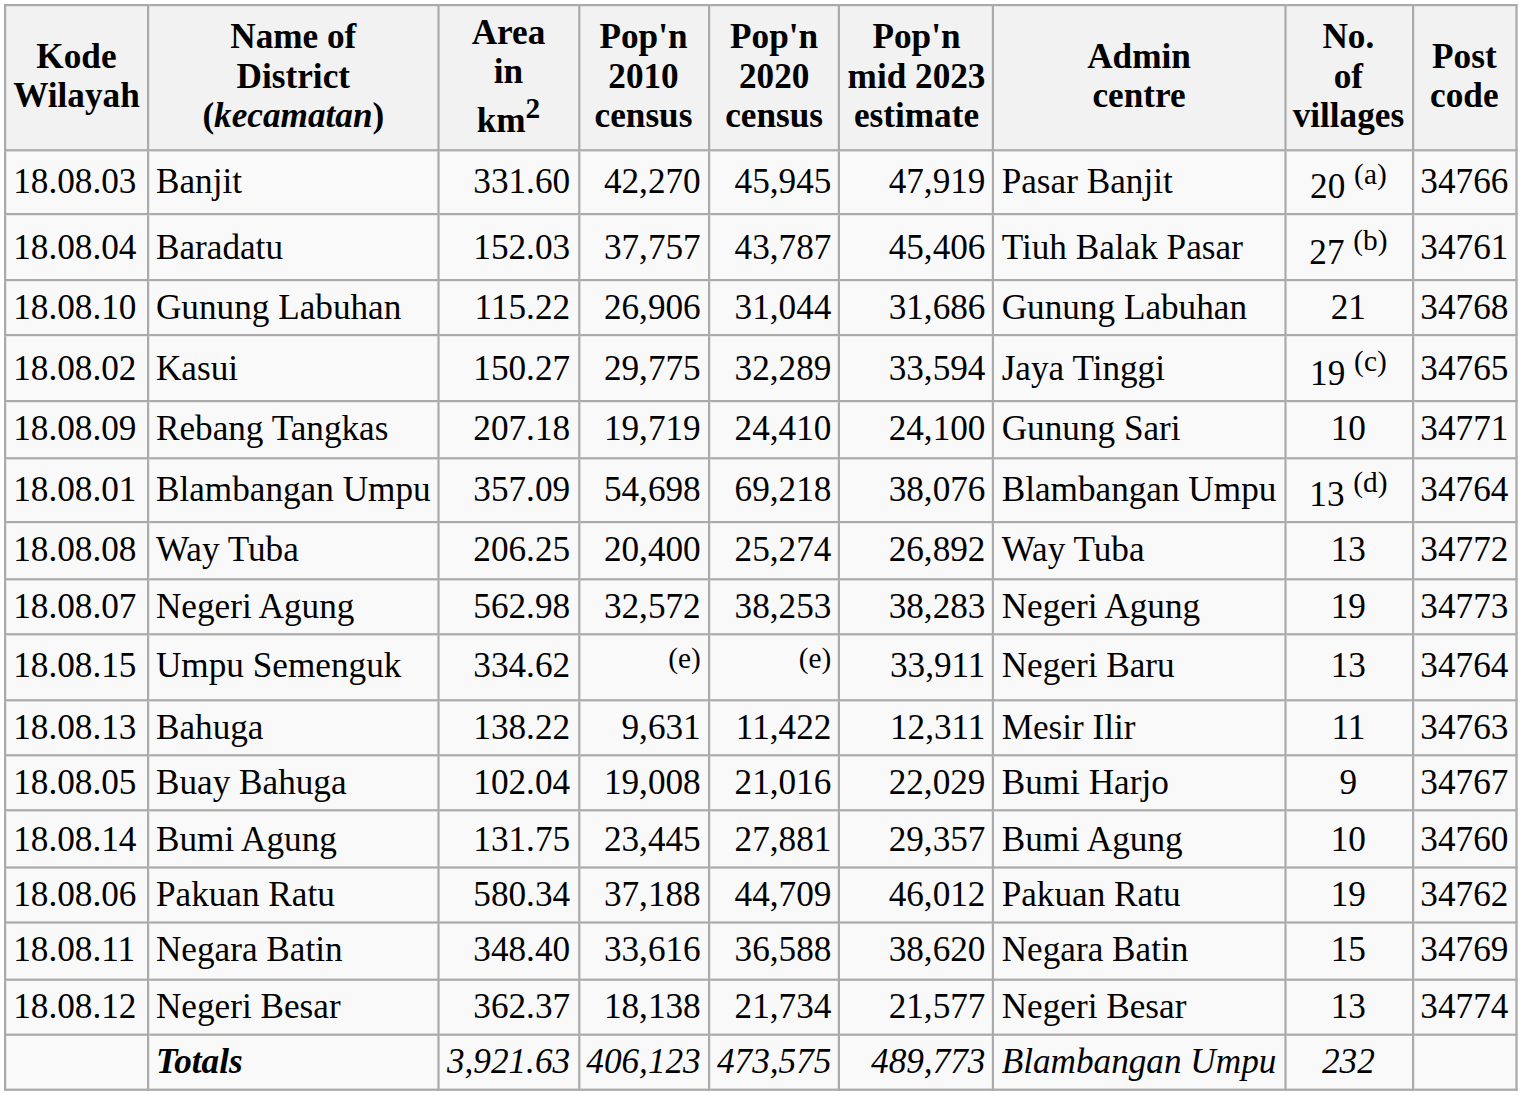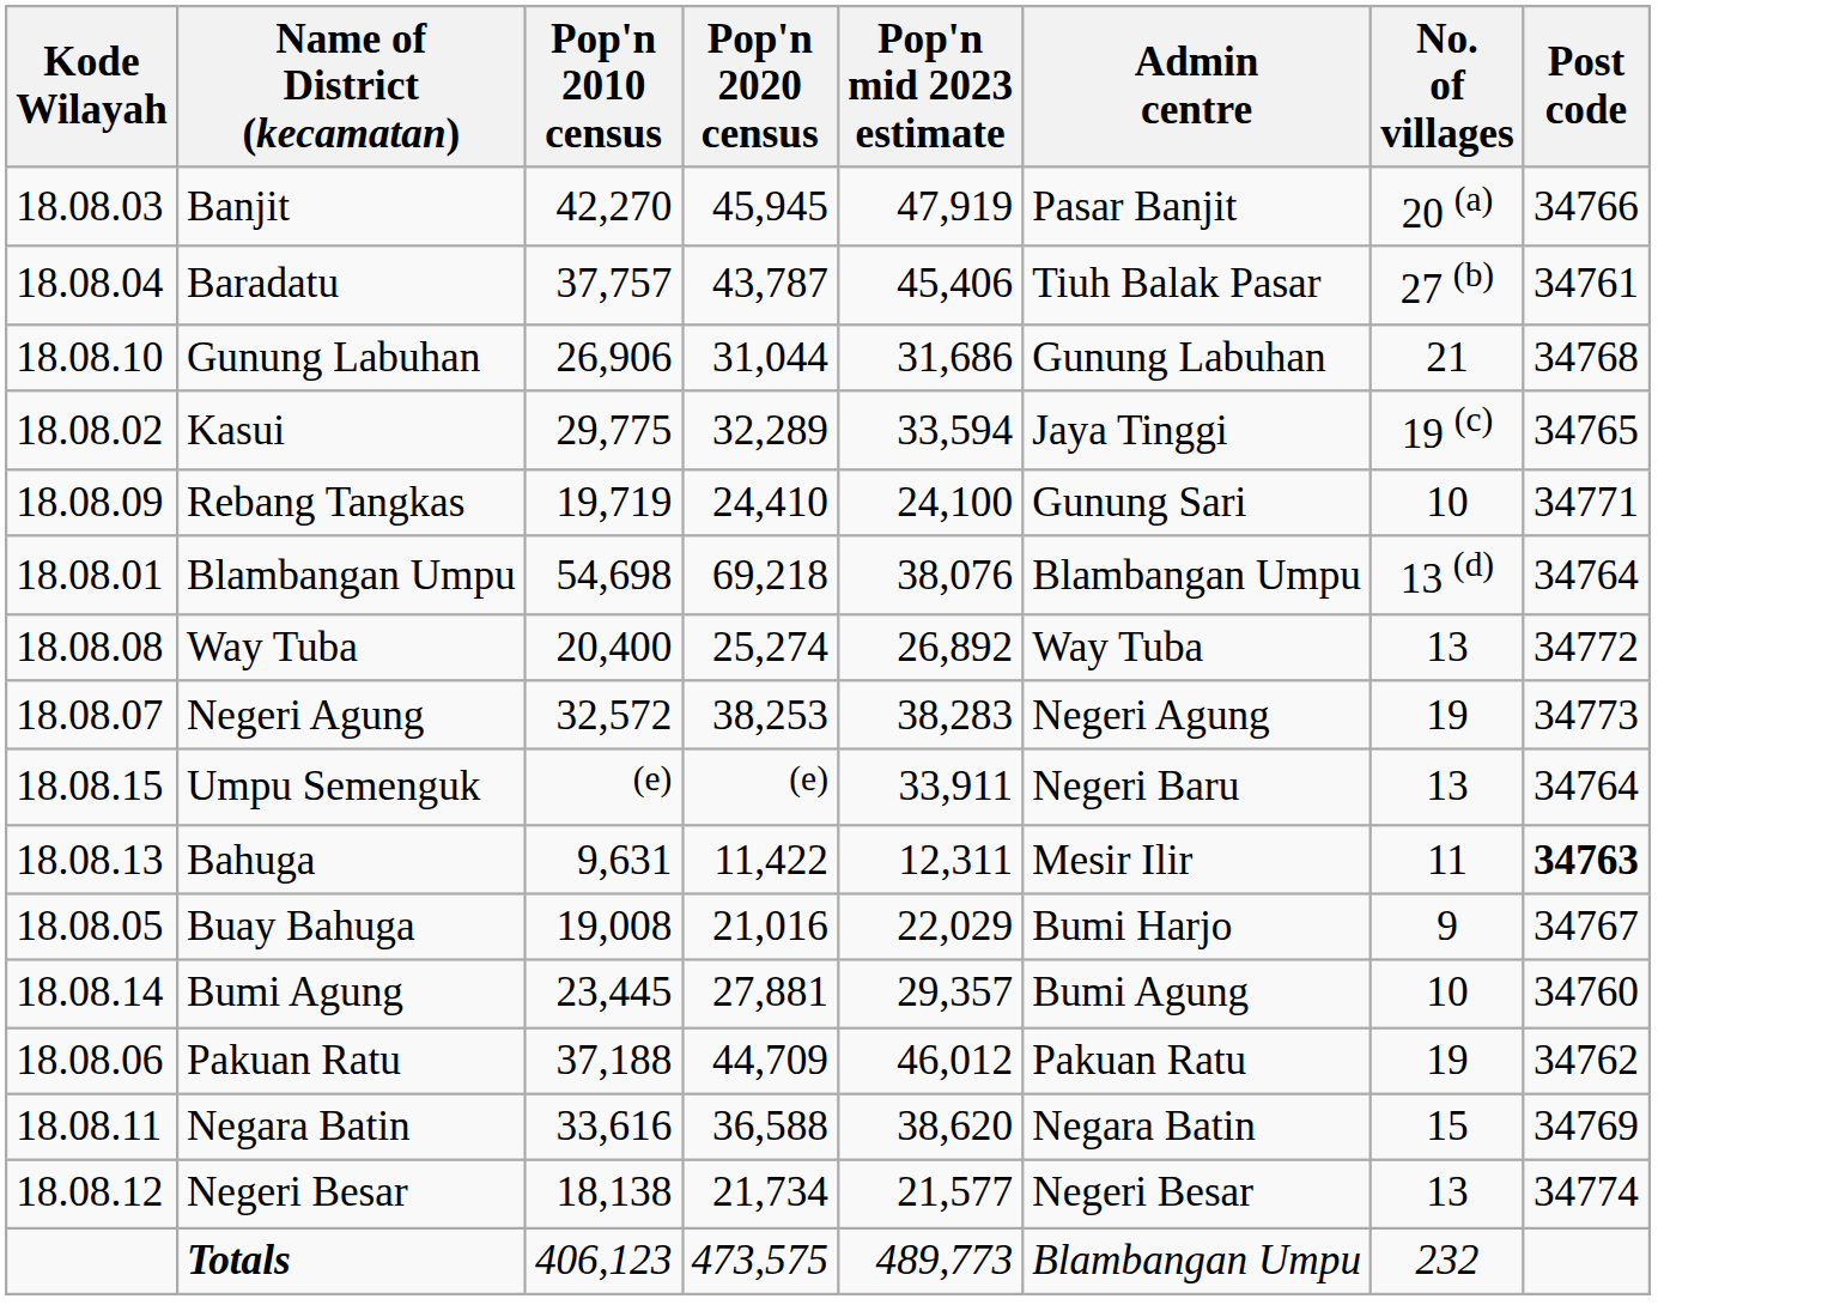 <table class="wikitable">
 <tr>
 <th>Kode <br>Wilayah</th>
 <th>Name of<br>District<br>(<em>kecamatan</em>)</th>
-<th>Area<br>in <br>km<sup>2</sup></th>
 <th>Pop'n <br>2010<br>census</th>
 <th>Pop'n <br>2020<br>census</th>
 <th>Pop'n <br>mid 2023<br>estimate</th>
 <th>Admin<br>centre</th>
 <th>No.<br>of<br>villages</th>
 <th>Post<br>code</th>
 </tr>
 <tr>
 <td>18.08.03</td>
 <td>Banjit</td>
-<td align="right">331.60</td>
 <td align="right">42,270</td>
 <td align="right">45,945</td>
 <td align="right">47,919</td>
 <td>Pasar Banjit</td>
 <td align="center">20 <sup>(a)</sup></td>
 <td>34766</td>
 </tr>
 <tr>
 <td>18.08.04</td>
 <td>Baradatu</td>
-<td align="right">152.03</td>
 <td align="right">37,757</td>
 <td align="right">43,787</td>
 <td align="right">45,406</td>
 <td>Tiuh Balak Pasar</td>
 <td align="center">27 <sup>(b)</sup></td>
 <td>34761</td>
 </tr>
 <tr>
 <td>18.08.10</td>
 <td>Gunung Labuhan</td>
-<td align="right">115.22</td>
 <td align="right">26,906</td>
 <td align="right">31,044</td>
 <td align="right">31,686</td>
 <td>Gunung Labuhan</td>
 <td align="center">21</td>
 <td>34768</td>
 </tr>
 <tr>
 <td>18.08.02</td>
 <td>Kasui</td>
-<td align="right">150.27</td>
 <td align="right">29,775</td>
 <td align="right">32,289</td>
 <td align="right">33,594</td>
 <td>Jaya Tinggi</td>
 <td align="center">19 <sup>(c)</sup></td>
 <td>34765</td>
 </tr>
 <tr>
 <td>18.08.09</td>
 <td>Rebang Tangkas</td>
-<td align="right">207.18</td>
 <td align="right">19,719</td>
 <td align="right">24,410</td>
 <td align="right">24,100</td>
 <td>Gunung Sari</td>
 <td align="center">10</td>
 <td>34771</td>
 </tr>
 <tr>
 <td>18.08.01</td>
 <td>Blambangan Umpu</td>
-<td align="right">357.09</td>
 <td align="right">54,698</td>
 <td align="right">69,218</td>
 <td align="right">38,076</td>
 <td>Blambangan Umpu</td>
 <td align="center">13 <sup>(d)</sup></td>
 <td>34764</td>
 </tr>
 <tr>
 <td>18.08.08</td>
 <td>Way Tuba</td>
-<td align="right">206.25</td>
 <td align="right">20,400</td>
 <td align="right">25,274</td>
 <td align="right">26,892</td>
 <td>Way Tuba</td>
 <td align="center">13</td>
 <td>34772</td>
 </tr>
 <tr>
 <td>18.08.07</td>
 <td>Negeri Agung</td>
-<td align="right">562.98</td>
 <td align="right">32,572</td>
 <td align="right">38,253</td>
 <td align="right">38,283</td>
 <td>Negeri Agung</td>
 <td align="center">19</td>
 <td>34773</td>
 </tr>
 <tr>
 <td>18.08.15</td>
 <td>Umpu Semenguk</td>
-<td align="right">334.62</td>
 <td align="right"><sup>(e)</sup></td>
 <td align="right"><sup>(e)</sup></td>
 <td align="right">33,911</td>
 <td>Negeri Baru</td>
 <td align="center">13</td>
 <td>34764</td>
 </tr>
 <tr>
 <td>18.08.13</td>
 <td>Bahuga</td>
-<td align="right">138.22</td>
 <td align="right">9,631</td>
 <td align="right">11,422</td>
 <td align="right">12,311</td>
 <td>Mesir Ilir</td>
 <td align="center">11</td>
-<td>34763</td>
+<td><strong>34763</strong></td>
 </tr>
 <tr>
 <td>18.08.05</td>
 <td>Buay Bahuga</td>
-<td align="right">102.04</td>
 <td align="right">19,008</td>
 <td align="right">21,016</td>
 <td align="right">22,029</td>
 <td>Bumi Harjo</td>
 <td align="center">9</td>
 <td>34767</td>
 </tr>
 <tr>
 <td>18.08.14</td>
 <td>Bumi Agung</td>
-<td align="right">131.75</td>
 <td align="right">23,445</td>
 <td align="right">27,881</td>
 <td align="right">29,357</td>
 <td>Bumi Agung</td>
 <td align="center">10</td>
 <td>34760</td>
 </tr>
 <tr>
 <td>18.08.06</td>
 <td>Pakuan Ratu</td>
-<td align="right">580.34</td>
 <td align="right">37,188</td>
 <td align="right">44,709</td>
 <td align="right">46,012</td>
 <td>Pakuan Ratu</td>
 <td align="center">19</td>
 <td>34762</td>
 </tr>
 <tr>
 <td>18.08.11</td>
 <td>Negara Batin</td>
-<td align="right">348.40</td>
 <td align="right">33,616</td>
 <td align="right">36,588</td>
 <td align="right">38,620</td>
 <td>Negara Batin</td>
 <td align="center">15</td>
 <td>34769</td>
 </tr>
 <tr>
 <td>18.08.12</td>
 <td>Negeri Besar</td>
-<td align="right">362.37</td>
 <td align="right">18,138</td>
 <td align="right">21,734</td>
 <td align="right">21,577</td>
 <td>Negeri Besar</td>
 <td align="center">13</td>
 <td>34774</td>
 </tr>
 <tr>
 <td></td>
 <td><strong><em>Totals</em></strong></td>
-<td align="right"><em>3,921.63</em></td>
 <td align="right"><em>406,123</em></td>
 <td align="right"><em>473,575</em></td>
 <td align="right"><em>489,773</em></td>
 <td><em>Blambangan Umpu</em></td>
 <td align="center"><em>232</em></td>
 <td></td>
 </tr>
 </table>
